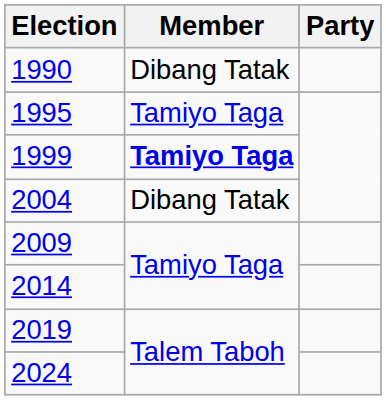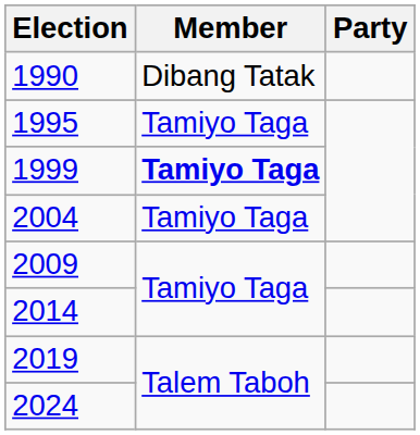 <table class="wikitable sortable">
 <tr>
 <th>Election</th>
 <th>Member</th>
 <th colspan=2>Party</th>
 </tr>
 <tr>
 <td><a href='#'>1990</a></td>
 <td>Dibang Tatak</td>
 <td></td>
 </tr>
 <tr>
 <td><a href='#'>1995</a></td>
 <td><a href='#'>Tamiyo Taga</a></td>
 </tr>
 <tr>
 <td><a href='#'>1999</a></td>
 <td><strong><a href='#'>Tamiyo Taga</a></strong></td>
 </tr>
 <tr>
 <td><a href='#'>2004</a></td>
-<td>Dibang Tatak</td>
+<td><a href='#'>Tamiyo Taga</a></td>
 </tr>
 <tr>
 <td><a href='#'>2009</a></td>
 <td rowspan=2><a href='#'>Tamiyo Taga</a></td>
 <td></td>
 </tr>
 <tr>
 <td><a href='#'>2014</a></td>
 </tr>
 <tr>
 <td><a href='#'>2019</a></td>
 <td rowspan=2><a href='#'>Talem Taboh</a></td>
 <td></td>
 </tr>
 <tr>
 <td><a href='#'>2024</a></td>
 <td></td>
 </tr>
 </table>
